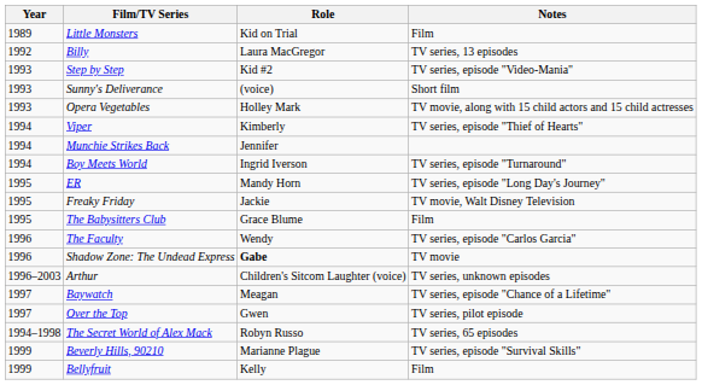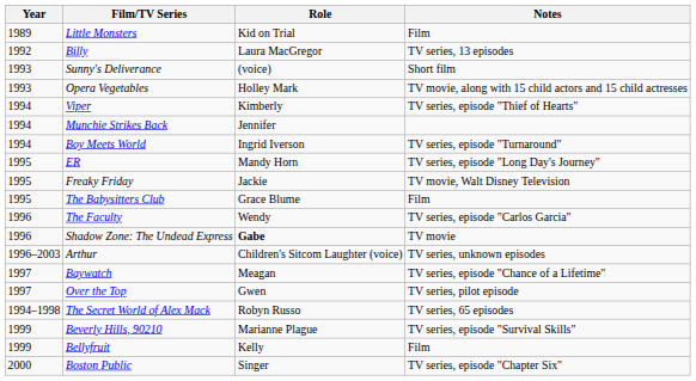 <table class="wikitable">
 <tr>
 <th>Year</th>
 <th>Film/TV Series</th>
 <th>Role</th>
 <th>Notes</th>
 </tr>
 <tr>
 <td>1989</td>
 <td><em><a href='#'>Little Monsters</a></em></td>
 <td>Kid on Trial</td>
 <td>Film</td>
 </tr>
 <tr>
 <td>1992</td>
 <td><em><a href='#'>Billy</a></em></td>
 <td>Laura MacGregor</td>
 <td>TV series, 13 episodes</td>
-</tr>
-<tr>
-<td>1993</td>
-<td><em><a href='#'>Step by Step</a></em></td>
-<td>Kid #2</td>
-<td>TV series, episode "Video-Mania"</td>
 </tr>
 <tr>
 <td>1993</td>
 <td><em>Sunny's Deliverance</em></td>
 <td>(voice)</td>
 <td>Short film</td>
 </tr>
 <tr>
 <td>1993</td>
 <td><em>Opera Vegetables</em></td>
 <td>Holley Mark</td>
 <td>TV movie, along with 15 child actors and 15 child actresses</td>
 </tr>
 <tr>
 <td>1994</td>
 <td><em><a href='#'>Viper</a></em></td>
 <td>Kimberly</td>
 <td>TV series, episode "Thief of Hearts"</td>
 </tr>
 <tr>
 <td>1994</td>
 <td><em><a href='#'>Munchie Strikes Back</a></em></td>
 <td>Jennifer</td>
 </tr>
 <tr>
 <td>1994</td>
 <td><em><a href='#'>Boy Meets World</a></em></td>
 <td>Ingrid Iverson</td>
 <td>TV series, episode "Turnaround"</td>
 </tr>
 <tr>
 <td>1995</td>
 <td><em><a href='#'>ER</a></em></td>
 <td>Mandy Horn</td>
 <td>TV series, episode "Long Day's Journey"</td>
 </tr>
 <tr>
 <td>1995</td>
 <td><em>Freaky Friday</em></td>
 <td>Jackie</td>
 <td>TV movie, Walt Disney Television</td>
 </tr>
 <tr>
 <td>1995</td>
 <td><em><a href='#'>The Babysitters Club</a></em></td>
 <td>Grace Blume</td>
 <td>Film</td>
 </tr>
 <tr>
 <td>1996</td>
 <td><em><a href='#'>The Faculty</a></em></td>
 <td>Wendy</td>
 <td>TV series, episode "Carlos Garcia"</td>
 </tr>
 <tr>
 <td>1996</td>
 <td><em>Shadow Zone: The Undead Express</em></td>
 <td><strong>Gabe</strong></td>
 <td>TV movie</td>
 </tr>
 <tr>
 <td>1996–2003</td>
 <td><em>Arthur</em></td>
 <td>Children's Sitcom Laughter (voice)</td>
 <td>TV series, unknown episodes</td>
 </tr>
 <tr>
 <td>1997</td>
 <td><em><a href='#'>Baywatch</a></em></td>
 <td>Meagan</td>
 <td>TV series, episode "Chance of a Lifetime"</td>
 </tr>
 <tr>
 <td>1997</td>
 <td><em><a href='#'>Over the Top</a></em></td>
 <td>Gwen</td>
 <td>TV series, pilot episode</td>
 </tr>
 <tr>
 <td>1994–1998</td>
 <td><em><a href='#'>The Secret World of Alex Mack</a></em></td>
 <td>Robyn Russo</td>
 <td>TV series, 65 episodes</td>
 </tr>
 <tr>
 <td>1999</td>
 <td><em><a href='#'>Beverly Hills, 90210</a></em></td>
 <td>Marianne Plague</td>
 <td>TV series, episode "Survival Skills"</td>
 </tr>
 <tr>
 <td>1999</td>
 <td><em><a href='#'>Bellyfruit</a></em></td>
 <td>Kelly</td>
 <td>Film</td>
 </tr>
+<tr>
+<td>2000</td>
+<td><em><a href='#'>Boston Public</a></em></td>
+<td>Singer</td>
+<td>TV series, episode "Chapter Six"</td>
+</tr>
 </table>
